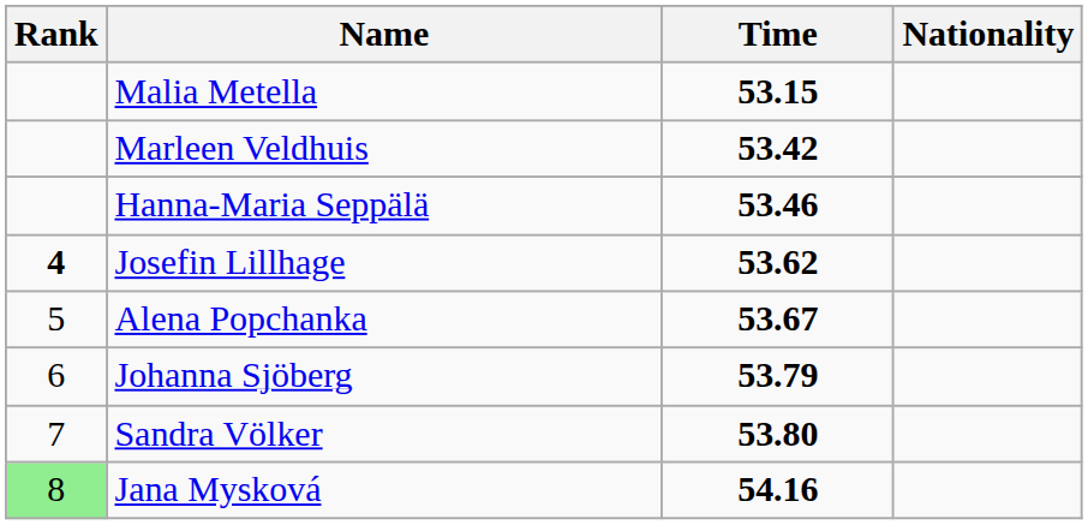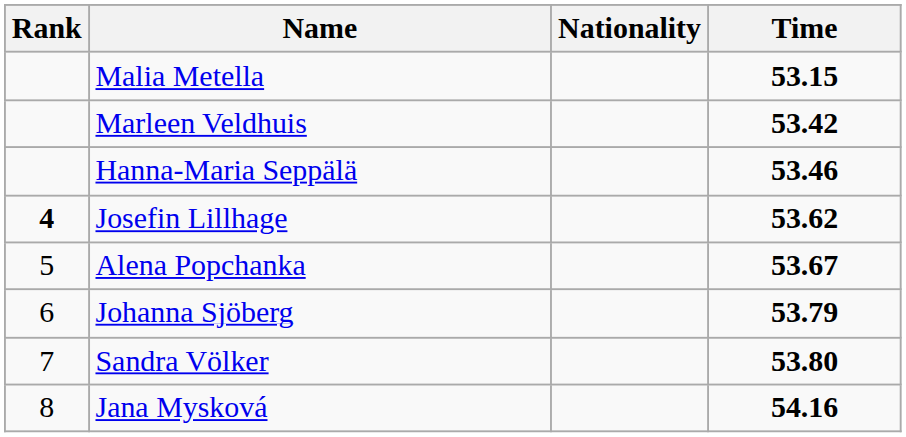 <table class="wikitable">
 <tr>
 <th>Rank</th>
 <th style="width: 15em">Name</th>
+<th>Nationality</th>
 <th style="width: 6em">Time</th>
-<th>Nationality</th>
 </tr>
 <tr>
 <td align="center"></td>
 <td><a href='#'>Malia Metella</a></td>
+<td></td>
 <td align="center"><strong>53.15</strong></td>
-<td></td>
 </tr>
 <tr>
 <td align="center"></td>
 <td><a href='#'>Marleen Veldhuis</a></td>
+<td></td>
 <td align="center"><strong>53.42</strong></td>
-<td></td>
 </tr>
 <tr>
 <td align="center"></td>
 <td><a href='#'>Hanna-Maria Seppälä</a></td>
+<td></td>
 <td align="center"><strong>53.46</strong></td>
-<td></td>
 </tr>
 <tr>
 <td align="center"><strong>4</strong></td>
 <td><a href='#'>Josefin Lillhage</a></td>
+<td></td>
 <td align="center"><strong>53.62</strong></td>
-<td></td>
 </tr>
 <tr>
 <td align="center">5</td>
 <td><a href='#'>Alena Popchanka</a></td>
+<td></td>
 <td align="center"><strong>53.67</strong></td>
-<td></td>
 </tr>
 <tr>
 <td align="center">6</td>
 <td><a href='#'>Johanna Sjöberg</a></td>
+<td></td>
 <td align="center"><strong>53.79</strong></td>
-<td></td>
 </tr>
 <tr>
 <td align="center">7</td>
 <td><a href='#'>Sandra Völker</a></td>
+<td></td>
 <td align="center"><strong>53.80</strong></td>
-<td></td>
 </tr>
 <tr>
-<td align="center" style="background: lightgreen;">8</td>
+<td align="center">8</td>
 <td><a href='#'>Jana Mysková</a></td>
+<td></td>
 <td align="center"><strong>54.16</strong></td>
-<td></td>
 </tr>
 </table>
